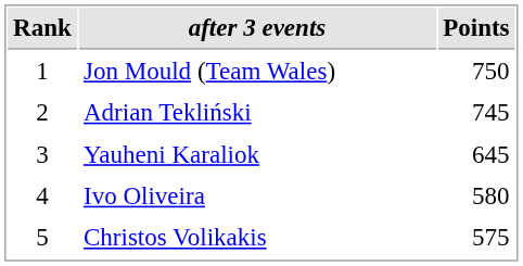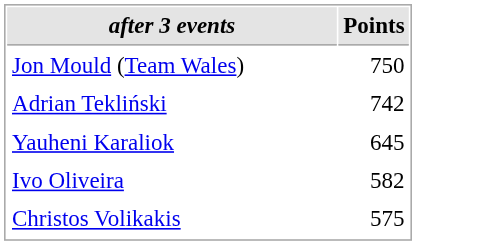 <table cellspacing="1" cellpadding="3" style="border:1px solid #aaa; font-size:90%;">
 <tr style="background:#e4e4e4;">
-<th style="border-bottom:1px solid #aaa; width:10px;">Rank</th>
 <th style="border-bottom:1px solid #aaa; width:200px; white-space:nowrap;"><em>after 3 events</em> </th>
 <th style="border-bottom:1px solid #aaa; width:20px;">Points</th>
 </tr>
 <tr>
-<td style="text-align:center;">1</td>
 <td> <a href='#'>Jon Mould</a> (<a href='#'>Team Wales</a>)</td>
 <td align="right">750</td>
 </tr>
 <tr>
-<td style="text-align:center;">2</td>
 <td> <a href='#'>Adrian Tekliński</a></td>
-<td align="right">745</td>
+<td align="right">742</td>
 </tr>
 <tr>
-<td style="text-align:center;">3</td>
 <td> <a href='#'>Yauheni Karaliok</a></td>
 <td align="right">645</td>
 </tr>
 <tr>
-<td style="text-align:center;">4</td>
 <td> <a href='#'>Ivo Oliveira</a></td>
-<td align="right">580</td>
+<td align="right">582</td>
 </tr>
 <tr>
-<td style="text-align:center;">5</td>
 <td> <a href='#'>Christos Volikakis</a></td>
 <td align="right">575</td>
 </tr>
 </table>
